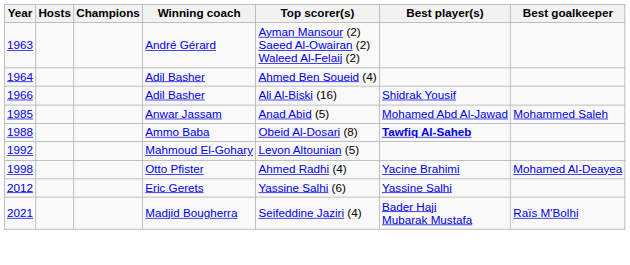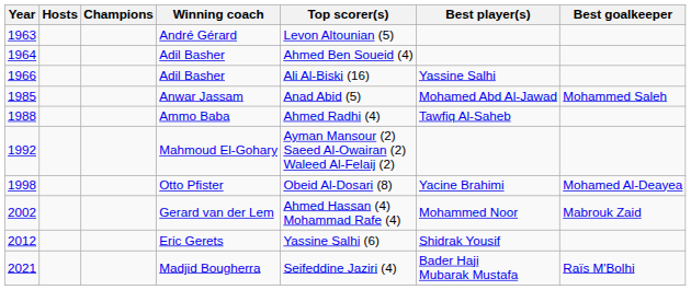 <table class=wikitable>
 <tr>
 <th>Year</th>
 <th>Hosts</th>
 <th>Champions</th>
 <th>Winning coach</th>
 <th>Top scorer(s)</th>
 <th>Best player(s)</th>
 <th>Best goalkeeper</th>
 </tr>
 <tr>
 <td><a href='#'>1963</a></td>
 <td></td>
 <td></td>
 <td> <a href='#'>André Gérard</a></td>
-<td> <a href='#'>Ayman Mansour</a> (2)<br> <a href='#'>Saeed Al-Owairan</a> (2)<br> <a href='#'>Waleed Al-Felaij</a> (2)</td>
+<td> <a href='#'>Levon Altounian</a> (5)</td>
 <td></td>
 <td></td>
 </tr>
 <tr>
 <td><a href='#'>1964</a></td>
 <td></td>
 <td></td>
 <td> <a href='#'>Adil Basher</a></td>
 <td> <a href='#'>Ahmed Ben Soueid</a> (4)</td>
 <td></td>
 <td></td>
 </tr>
 <tr>
 <td><a href='#'>1966</a></td>
 <td></td>
 <td></td>
 <td> <a href='#'>Adil Basher</a></td>
 <td> <a href='#'>Ali Al-Biski</a> (16)</td>
-<td> <a href='#'>Shidrak Yousif</a></td>
+<td> <a href='#'>Yassine Salhi</a></td>
 <td></td>
 </tr>
 <tr>
 <td><a href='#'>1985</a></td>
 <td></td>
 <td></td>
 <td> <a href='#'>Anwar Jassam</a></td>
 <td> <a href='#'>Anad Abid</a> (5)</td>
 <td> <a href='#'>Mohamed Abd Al-Jawad</a></td>
 <td> <a href='#'>Mohammed Saleh</a></td>
 </tr>
 <tr>
 <td><a href='#'>1988</a></td>
 <td></td>
 <td></td>
 <td> <a href='#'>Ammo Baba</a></td>
-<td> <a href='#'>Obeid Al-Dosari</a> (8)</td>
-<td><strong> <a href='#'>Tawfiq Al-Saheb</a></strong></td>
+<td> <a href='#'>Ahmed Radhi</a> (4)</td>
+<td> <a href='#'>Tawfiq Al-Saheb</a></td>
 <td></td>
 </tr>
 <tr>
 <td><a href='#'>1992</a></td>
 <td></td>
 <td></td>
 <td> <a href='#'>Mahmoud El-Gohary</a></td>
-<td> <a href='#'>Levon Altounian</a> (5)</td>
+<td> <a href='#'>Ayman Mansour</a> (2)<br> <a href='#'>Saeed Al-Owairan</a> (2)<br> <a href='#'>Waleed Al-Felaij</a> (2)</td>
 <td></td>
 <td></td>
 </tr>
 <tr>
 <td><a href='#'>1998</a></td>
 <td></td>
 <td></td>
 <td> <a href='#'>Otto Pfister</a></td>
-<td> <a href='#'>Ahmed Radhi</a> (4)</td>
+<td> <a href='#'>Obeid Al-Dosari</a> (8)</td>
 <td> <a href='#'>Yacine Brahimi</a></td>
 <td> <a href='#'>Mohamed Al-Deayea</a></td>
+</tr>
+<tr>
+<td><a href='#'>2002</a></td>
+<td></td>
+<td></td>
+<td> <a href='#'>Gerard van der Lem</a></td>
+<td> <a href='#'>Ahmed Hassan</a> (4)<br> <a href='#'>Mohammad Rafe</a> (4)</td>
+<td> <a href='#'>Mohammed Noor</a></td>
+<td> <a href='#'>Mabrouk Zaid</a></td>
 </tr>
 <tr>
 <td><a href='#'>2012</a></td>
 <td></td>
 <td></td>
 <td> <a href='#'>Eric Gerets</a></td>
 <td> <a href='#'>Yassine Salhi</a> (6)</td>
-<td> <a href='#'>Yassine Salhi</a></td>
+<td> <a href='#'>Shidrak Yousif</a></td>
 <td></td>
 </tr>
 <tr>
 <td><a href='#'>2021</a></td>
 <td></td>
 <td></td>
 <td> <a href='#'>Madjid Bougherra</a></td>
 <td> <a href='#'>Seifeddine Jaziri</a> (4)</td>
 <td> <a href='#'>Bader Haji</a><br> <a href='#'>Mubarak Mustafa</a></td>
 <td> <a href='#'>Raïs M'Bolhi</a></td>
 </tr>
 </table>
